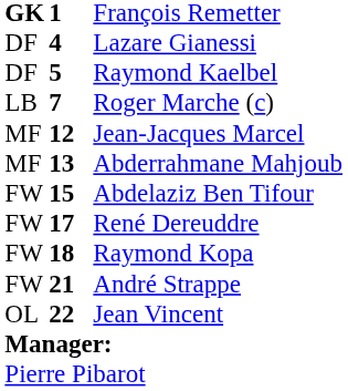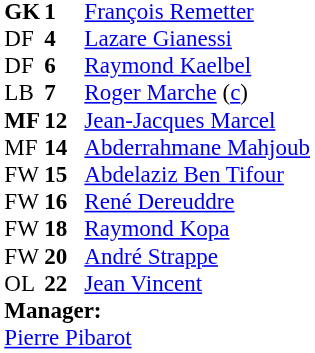 <table style="font-size:90%; margin:0.2em auto;" cellspacing="0" cellpadding="0">
 <tr>
 <th width=25></th>
 <th width=25></th>
 </tr>
 <tr>
 <td><strong>GK</strong></td>
 <td><strong>1</strong></td>
 <td><a href='#'>François Remetter</a></td>
 </tr>
 <tr>
 <td>DF</td>
 <td><strong>4</strong></td>
 <td><a href='#'>Lazare Gianessi</a></td>
 </tr>
 <tr>
 <td>DF</td>
-<td><strong>5</strong></td>
+<td><strong>6</strong></td>
 <td><a href='#'>Raymond Kaelbel</a></td>
 </tr>
 <tr>
 <td>LB</td>
 <td><strong>7</strong></td>
 <td><a href='#'>Roger Marche</a> (<a href='#'>c</a>)</td>
 </tr>
 <tr>
-<td>MF</td>
+<td><strong>MF</strong></td>
 <td><strong>12</strong></td>
 <td><a href='#'>Jean-Jacques Marcel</a></td>
 </tr>
 <tr>
 <td>MF</td>
-<td><strong>13</strong></td>
+<td><strong>14</strong></td>
 <td><a href='#'>Abderrahmane Mahjoub</a></td>
 </tr>
 <tr>
 <td>FW</td>
 <td><strong>15</strong></td>
 <td><a href='#'>Abdelaziz Ben Tifour</a></td>
 </tr>
 <tr>
 <td>FW</td>
-<td><strong>17</strong></td>
+<td><strong>16</strong></td>
 <td><a href='#'>René Dereuddre</a></td>
 </tr>
 <tr>
 <td>FW</td>
 <td><strong>18</strong></td>
 <td><a href='#'>Raymond Kopa</a></td>
 </tr>
 <tr>
 <td>FW</td>
-<td><strong>21</strong></td>
+<td><strong>20</strong></td>
 <td><a href='#'>André Strappe</a></td>
 </tr>
 <tr>
 <td>OL</td>
 <td><strong>22</strong></td>
 <td><a href='#'>Jean Vincent</a></td>
 </tr>
 <tr>
 <td colspan=3><strong>Manager:</strong></td>
 </tr>
 <tr>
 <td colspan=4> <a href='#'>Pierre Pibarot</a></td>
 </tr>
 </table>
